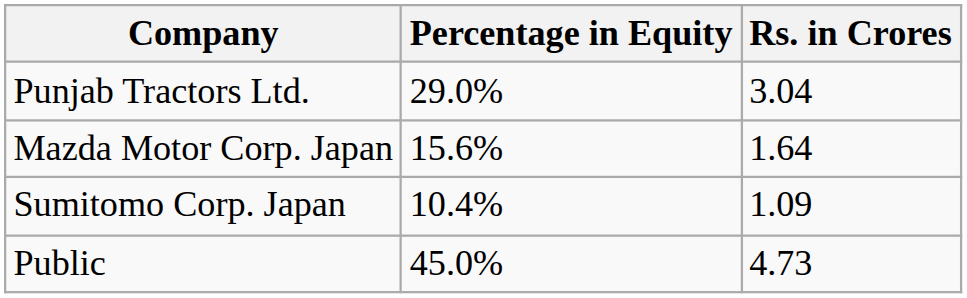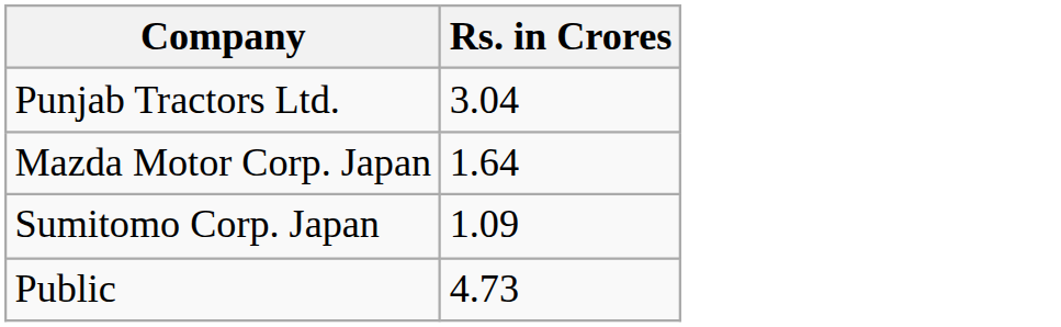 <table class="wikitable">
 <tr>
 <th>Company</th>
-<th>Percentage in Equity</th>
 <th>Rs. in Crores</th>
 </tr>
 <tr>
 <td>Punjab Tractors Ltd.</td>
-<td>29.0%</td>
 <td>3.04</td>
 </tr>
 <tr>
 <td>Mazda Motor Corp. Japan</td>
-<td>15.6%</td>
 <td>1.64</td>
 </tr>
 <tr>
 <td>Sumitomo Corp. Japan</td>
-<td>10.4%</td>
 <td>1.09</td>
 </tr>
 <tr>
 <td>Public</td>
-<td>45.0%</td>
 <td>4.73</td>
 </tr>
 </table>
